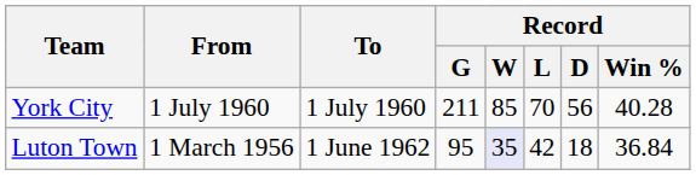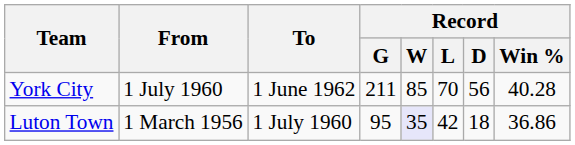 <table class="wikitable" style="text-align: center">
 <tr>
 <th rowspan="2">Team</th>
 <th rowspan="2">From</th>
 <th rowspan="2">To</th>
 <th colspan="5">Record</th>
 </tr>
 <tr>
 <th>G</th>
 <th>W</th>
 <th>L</th>
 <th>D</th>
 <th>Win %</th>
 </tr>
 <tr>
 <td align=left><a href='#'>York City</a></td>
 <td align=left>1 July 1960</td>
-<td align=left>1 July 1960</td>
+<td align=left>1 June 1962</td>
 <td>211</td>
 <td>85</td>
 <td>70</td>
 <td>56</td>
 <td>40.28</td>
 </tr>
 <tr>
 <td align=left><a href='#'>Luton Town</a></td>
 <td align=left>1 March 1956</td>
-<td align=left>1 June 1962</td>
+<td align=left>1 July 1960</td>
 <td>95</td>
 <td style="background: lavender;">35</td>
 <td>42</td>
 <td>18</td>
-<td>36.84</td>
+<td>36.86</td>
 </tr>
 </table>
